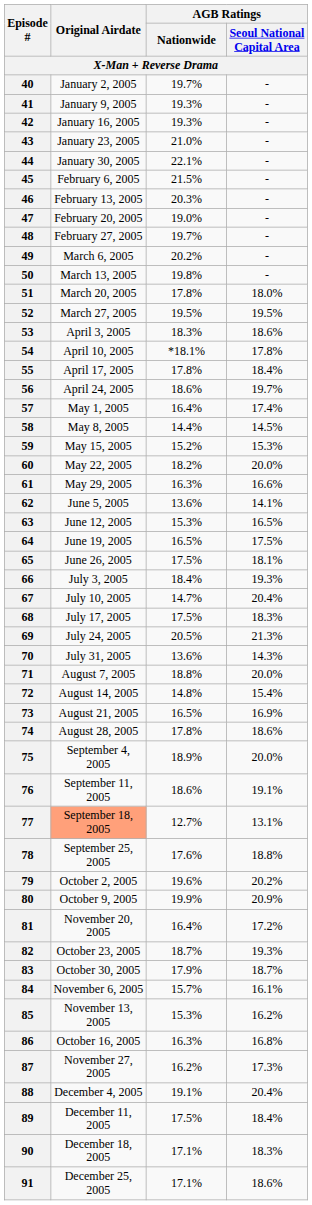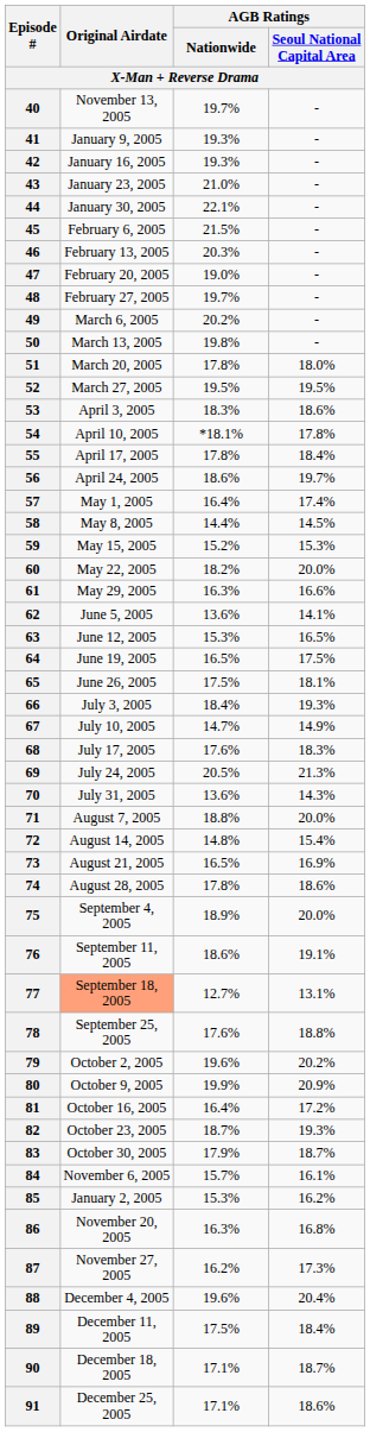 <table class=wikitable style="text-align:center">
 <tr>
 <th rowspan="2" style="width:40px;">Episode #</th>
 <th rowspan="2" style="width:120px;">Original Airdate</th>
 <th colspan="2">AGB Ratings</th>
 </tr>
 <tr>
 <th width=100>Nationwide</th>
 <th width=100><a href='#'>Seoul National Capital Area</a></th>
 </tr>
 <tr>
 <th colspan="4"><em>X-Man</em> + <em>Reverse Drama</em></th>
 </tr>
 <tr>
 <th>40</th>
-<td>January 2, 2005</td>
+<td>November 13, 2005</td>
 <td>19.7%</td>
 <td>-</td>
 </tr>
 <tr>
 <th>41</th>
 <td>January 9, 2005</td>
 <td>19.3%</td>
 <td>-</td>
 </tr>
 <tr>
 <th>42</th>
 <td>January 16, 2005</td>
 <td>19.3%</td>
 <td>-</td>
 </tr>
 <tr>
 <th>43</th>
 <td>January 23, 2005</td>
 <td>21.0%</td>
 <td>-</td>
 </tr>
 <tr>
 <th>44</th>
 <td>January 30, 2005</td>
 <td>22.1%</td>
 <td>-</td>
 </tr>
 <tr>
 <th>45</th>
 <td>February 6, 2005</td>
 <td>21.5%</td>
 <td>-</td>
 </tr>
 <tr>
 <th>46</th>
 <td>February 13, 2005</td>
 <td>20.3%</td>
 <td>-</td>
 </tr>
 <tr>
 <th>47</th>
 <td>February 20, 2005</td>
 <td>19.0%</td>
 <td>-</td>
 </tr>
 <tr>
 <th>48</th>
 <td>February 27, 2005</td>
 <td>19.7%</td>
 <td>-</td>
 </tr>
 <tr>
 <th>49</th>
 <td>March 6, 2005</td>
 <td>20.2%</td>
 <td>-</td>
 </tr>
 <tr>
 <th>50</th>
 <td>March 13, 2005</td>
 <td>19.8%</td>
 <td>-</td>
 </tr>
 <tr>
 <th>51</th>
 <td>March 20, 2005</td>
 <td>17.8%</td>
 <td>18.0%</td>
 </tr>
 <tr>
 <th>52</th>
 <td>March 27, 2005</td>
 <td>19.5%</td>
 <td>19.5%</td>
 </tr>
 <tr>
 <th>53</th>
 <td>April 3, 2005</td>
 <td>18.3%</td>
 <td>18.6%</td>
 </tr>
 <tr>
 <th>54</th>
 <td>April 10, 2005</td>
 <td>*18.1%</td>
 <td>17.8%</td>
 </tr>
 <tr>
 <th>55</th>
 <td>April 17, 2005</td>
 <td>17.8%</td>
 <td>18.4%</td>
 </tr>
 <tr>
 <th>56</th>
 <td>April 24, 2005</td>
 <td>18.6%</td>
 <td>19.7%</td>
 </tr>
 <tr>
 <th>57</th>
 <td>May 1, 2005</td>
 <td>16.4%</td>
 <td>17.4%</td>
 </tr>
 <tr>
 <th>58</th>
 <td>May 8, 2005</td>
 <td>14.4%</td>
 <td>14.5%</td>
 </tr>
 <tr>
 <th>59</th>
 <td>May 15, 2005</td>
 <td>15.2%</td>
 <td>15.3%</td>
 </tr>
 <tr>
 <th>60</th>
 <td>May 22, 2005</td>
 <td>18.2%</td>
 <td>20.0%</td>
 </tr>
 <tr>
 <th>61</th>
 <td>May 29, 2005</td>
 <td>16.3%</td>
 <td>16.6%</td>
 </tr>
 <tr>
 <th>62</th>
 <td>June 5, 2005</td>
 <td>13.6%</td>
 <td>14.1%</td>
 </tr>
 <tr>
 <th>63</th>
 <td>June 12, 2005</td>
 <td>15.3%</td>
 <td>16.5%</td>
 </tr>
 <tr>
 <th>64</th>
 <td>June 19, 2005</td>
 <td>16.5%</td>
 <td>17.5%</td>
 </tr>
 <tr>
 <th>65</th>
 <td>June 26, 2005</td>
 <td>17.5%</td>
 <td>18.1%</td>
 </tr>
 <tr>
 <th>66</th>
 <td>July 3, 2005</td>
 <td>18.4%</td>
 <td>19.3%</td>
 </tr>
 <tr>
 <th>67</th>
 <td>July 10, 2005</td>
 <td>14.7%</td>
-<td>20.4%</td>
+<td>14.9%</td>
 </tr>
 <tr>
 <th>68</th>
 <td>July 17, 2005</td>
-<td>17.5%</td>
+<td>17.6%</td>
 <td>18.3%</td>
 </tr>
 <tr>
 <th>69</th>
 <td>July 24, 2005</td>
 <td>20.5%</td>
 <td>21.3%</td>
 </tr>
 <tr>
 <th>70</th>
 <td>July 31, 2005</td>
 <td>13.6%</td>
 <td>14.3%</td>
 </tr>
 <tr>
 <th>71</th>
 <td>August 7, 2005</td>
 <td>18.8%</td>
 <td>20.0%</td>
 </tr>
 <tr>
 <th>72</th>
 <td>August 14, 2005</td>
 <td>14.8%</td>
 <td>15.4%</td>
 </tr>
 <tr>
 <th>73</th>
 <td>August 21, 2005</td>
 <td>16.5%</td>
 <td>16.9%</td>
 </tr>
 <tr>
 <th>74</th>
 <td>August 28, 2005</td>
 <td>17.8%</td>
 <td>18.6%</td>
 </tr>
 <tr>
 <th>75</th>
 <td>September 4, 2005</td>
 <td>18.9%</td>
 <td>20.0%</td>
 </tr>
 <tr>
 <th>76</th>
 <td>September 11, 2005</td>
 <td>18.6%</td>
 <td>19.1%</td>
 </tr>
 <tr>
 <th>77</th>
 <td style="background: lightsalmon;">September 18, 2005</td>
 <td>12.7%</td>
 <td>13.1%</td>
 </tr>
 <tr>
 <th>78</th>
 <td>September 25, 2005</td>
 <td>17.6%</td>
 <td>18.8%</td>
 </tr>
 <tr>
 <th>79</th>
 <td>October 2, 2005</td>
 <td>19.6%</td>
 <td>20.2%</td>
 </tr>
 <tr>
 <th>80</th>
 <td>October 9, 2005</td>
 <td>19.9%</td>
 <td>20.9%</td>
 </tr>
 <tr>
 <th>81</th>
-<td>November 20, 2005</td>
+<td>October 16, 2005</td>
 <td>16.4%</td>
 <td>17.2%</td>
 </tr>
 <tr>
 <th>82</th>
 <td>October 23, 2005</td>
 <td>18.7%</td>
 <td>19.3%</td>
 </tr>
 <tr>
 <th>83</th>
 <td>October 30, 2005</td>
 <td>17.9%</td>
 <td>18.7%</td>
 </tr>
 <tr>
 <th>84</th>
 <td>November 6, 2005</td>
 <td>15.7%</td>
 <td>16.1%</td>
 </tr>
 <tr>
 <th>85</th>
-<td>November 13, 2005</td>
+<td>January 2, 2005</td>
 <td>15.3%</td>
 <td>16.2%</td>
 </tr>
 <tr>
 <th>86</th>
-<td>October 16, 2005</td>
+<td>November 20, 2005</td>
 <td>16.3%</td>
 <td>16.8%</td>
 </tr>
 <tr>
 <th>87</th>
 <td>November 27, 2005</td>
 <td>16.2%</td>
 <td>17.3%</td>
 </tr>
 <tr>
 <th>88</th>
 <td>December 4, 2005</td>
-<td>19.1%</td>
+<td>19.6%</td>
 <td>20.4%</td>
 </tr>
 <tr>
 <th>89</th>
 <td>December 11, 2005</td>
 <td>17.5%</td>
 <td>18.4%</td>
 </tr>
 <tr>
 <th>90</th>
 <td>December 18, 2005</td>
 <td>17.1%</td>
-<td>18.3%</td>
+<td>18.7%</td>
 </tr>
 <tr>
 <th>91</th>
 <td>December 25, 2005</td>
 <td>17.1%</td>
 <td>18.6%</td>
 </tr>
 </table>
